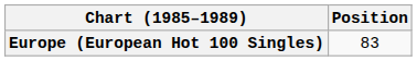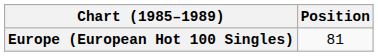 <table class="wikitable plainrowheaders" style="text-align:center">
 <tr>
 <th scope="col">Chart (1985–1989)</th>
 <th scope="col">Position</th>
 </tr>
 <tr>
 <th scope="row">Europe (European Hot 100 Singles)</th>
-<td>83</td>
+<td>81</td>
 </tr>
 </table>
